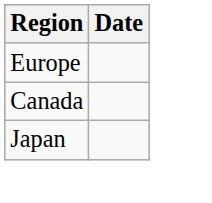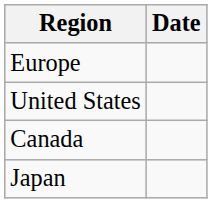 <table class="wikitable">
 <tr>
 <th>Region</th>
 <th>Date</th>
 </tr>
 <tr>
 <td>Europe</td>
+<td></td>
+</tr>
+<tr>
+<td>United States</td>
 <td></td>
 </tr>
 <tr>
 <td>Canada</td>
 <td></td>
 </tr>
 <tr>
 <td>Japan</td>
 <td></td>
 </tr>
 </table>
